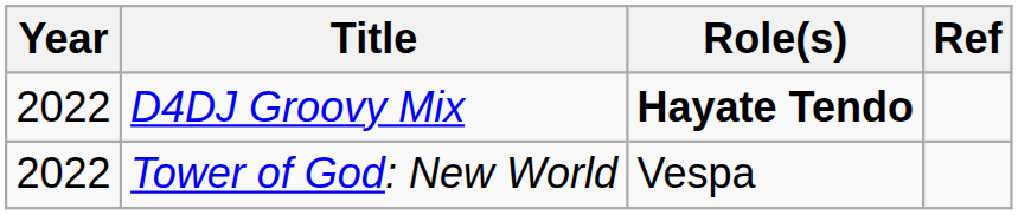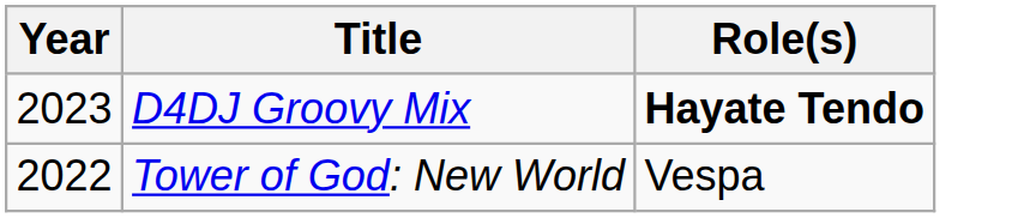 <table class="wikitable">
 <tr>
 <th>Year</th>
 <th>Title</th>
 <th>Role(s)</th>
-<th>Ref</th>
 </tr>
 <tr>
-<td>2022</td>
+<td>2023</td>
 <td><em><a href='#'>D4DJ Groovy Mix</a></em></td>
 <td><strong>Hayate Tendo</strong></td>
-<td></td>
 </tr>
 <tr>
 <td>2022</td>
 <td><em><a href='#'>Tower of God</a>: New World</em></td>
 <td>Vespa</td>
-<td></td>
 </tr>
 </table>
